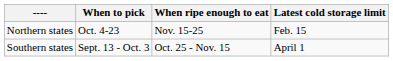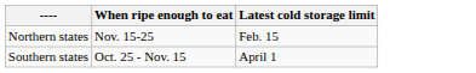 <table class="wikitable">
 <tr>
 <th>----</th>
-<th>When to pick</th>
 <th>When ripe enough to eat</th>
 <th>Latest cold storage limit</th>
 </tr>
 <tr>
 <td>Northern states</td>
-<td>Oct. 4-23</td>
 <td>Nov. 15-25</td>
 <td>Feb. 15</td>
 </tr>
 <tr>
 <td>Southern states</td>
-<td>Sept. 13 - Oct. 3</td>
 <td>Oct. 25 - Nov. 15</td>
 <td>April 1</td>
 </tr>
 </table>
